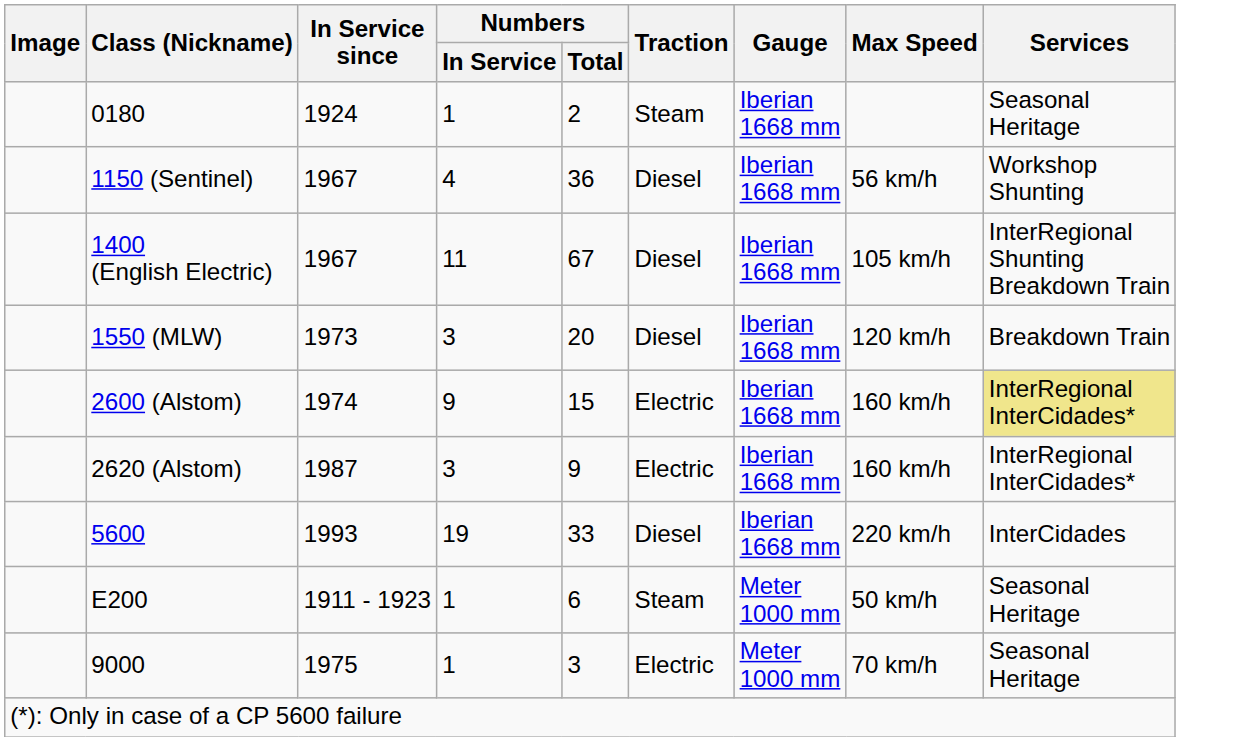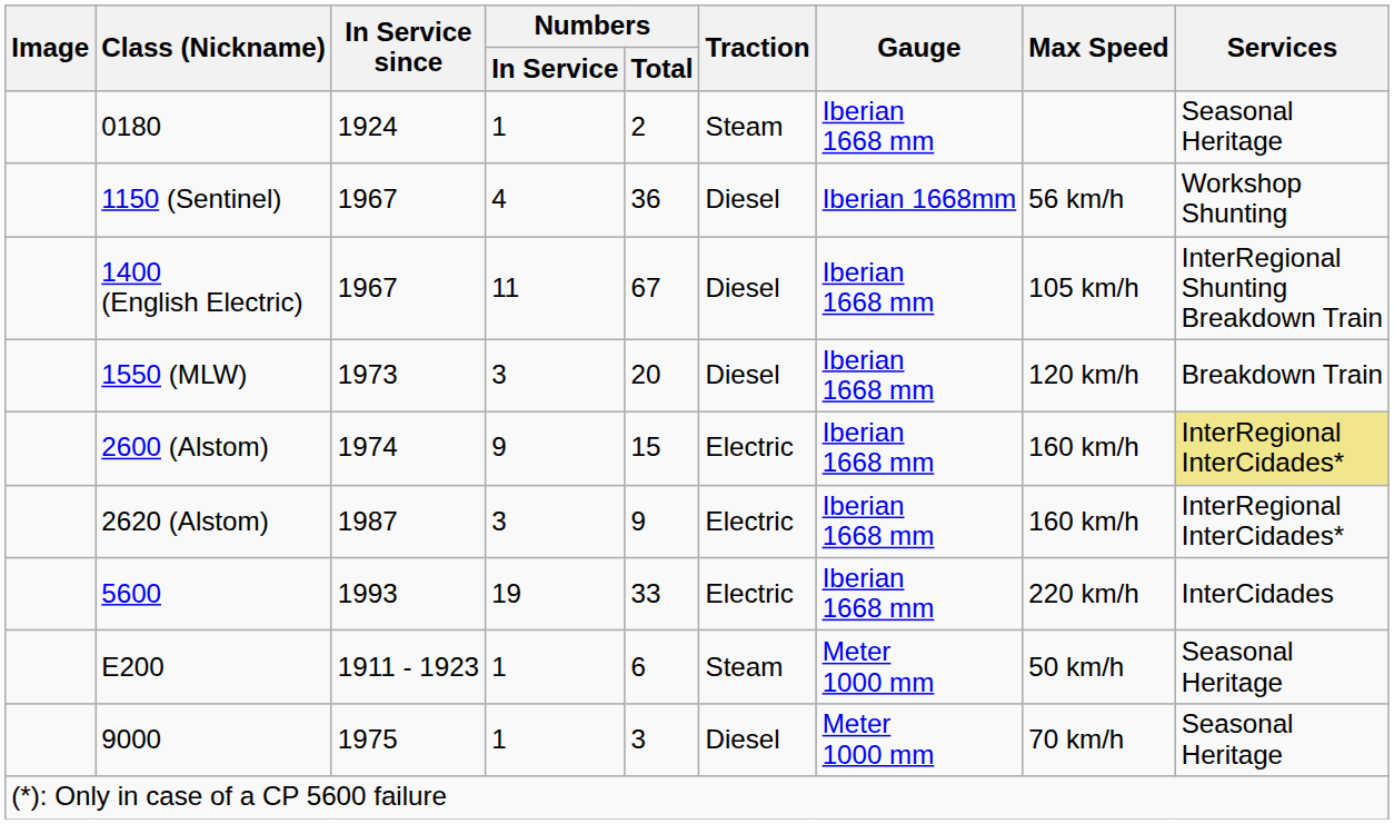 <table class="wikitable sortable">
 <tr>
 <th rowspan="2">Image</th>
 <th rowspan="2">Class (Nickname)</th>
 <th rowspan="2">In Service<br>since</th>
 <th colspan="2">Numbers</th>
 <th rowspan="2">Traction</th>
 <th rowspan="2">Gauge</th>
 <th rowspan="2">Max Speed</th>
 <th rowspan="2">Services</th>
 </tr>
 <tr>
 <th scope="col">In Service</th>
 <th>Total</th>
 </tr>
 <tr>
 <td></td>
 <td>0180</td>
 <td>1924</td>
 <td>1</td>
 <td>2</td>
 <td>Steam</td>
 <td><a href='#'>Iberian</a><br><a href='#'>1668 mm</a></td>
 <td></td>
 <td>Seasonal<br>Heritage</td>
 </tr>
 <tr>
 <td></td>
 <td><a href='#'>1150</a> (Sentinel)</td>
 <td>1967</td>
 <td>4</td>
 <td>36</td>
 <td>Diesel</td>
-<td><a href='#'>Iberian</a><br><a href='#'>1668 mm</a></td>
+<td><a href='#'>Iberian 1668mm</a></td>
 <td>56 km/h</td>
 <td>Workshop<br>Shunting</td>
 </tr>
 <tr>
 <td></td>
 <td><a href='#'>1400</a><br>(English Electric)</td>
 <td>1967</td>
 <td>11</td>
 <td>67</td>
 <td>Diesel</td>
 <td><a href='#'>Iberian</a><br><a href='#'>1668 mm</a></td>
 <td>105 km/h</td>
 <td>InterRegional<br>Shunting<br>Breakdown Train</td>
 </tr>
 <tr>
 <td></td>
 <td><a href='#'>1550</a> (MLW)</td>
 <td>1973</td>
 <td>3</td>
 <td>20</td>
 <td>Diesel</td>
 <td><a href='#'>Iberian</a><br><a href='#'>1668 mm</a></td>
 <td>120 km/h</td>
 <td>Breakdown Train</td>
 </tr>
 <tr>
 <td></td>
 <td><a href='#'>2600</a> (Alstom)</td>
 <td>1974</td>
 <td>9</td>
 <td>15</td>
 <td>Electric</td>
 <td><a href='#'>Iberian</a><br><a href='#'>1668 mm</a></td>
 <td>160 km/h</td>
 <td style="background: khaki;">InterRegional<br>InterCidades*</td>
 </tr>
 <tr>
 <td></td>
 <td>2620 (Alstom)</td>
 <td>1987</td>
 <td>3</td>
 <td>9</td>
 <td>Electric</td>
 <td><a href='#'>Iberian</a><br><a href='#'>1668 mm</a></td>
 <td>160 km/h</td>
 <td>InterRegional<br>InterCidades*</td>
 </tr>
 <tr>
 <td></td>
 <td><a href='#'>5600</a></td>
 <td>1993</td>
 <td>19</td>
 <td>33</td>
-<td>Diesel</td>
+<td>Electric</td>
 <td><a href='#'>Iberian</a><br><a href='#'>1668 mm</a></td>
 <td>220 km/h</td>
 <td>InterCidades</td>
 </tr>
 <tr>
 <td></td>
 <td>E200</td>
 <td>1911 - 1923</td>
 <td>1</td>
 <td>6</td>
 <td>Steam</td>
 <td><a href='#'>Meter</a><br><a href='#'>1000 mm</a></td>
 <td>50 km/h</td>
 <td>Seasonal<br>Heritage</td>
 </tr>
 <tr>
 <td></td>
 <td>9000</td>
 <td>1975</td>
 <td>1</td>
 <td>3</td>
-<td>Electric</td>
+<td>Diesel</td>
 <td><a href='#'>Meter</a><br><a href='#'>1000 mm</a></td>
 <td>70 km/h</td>
 <td>Seasonal<br>Heritage</td>
 </tr>
 <tr>
 <td colspan="9">(*): Only in case of a CP 5600 failure</td>
 </tr>
 </table>
